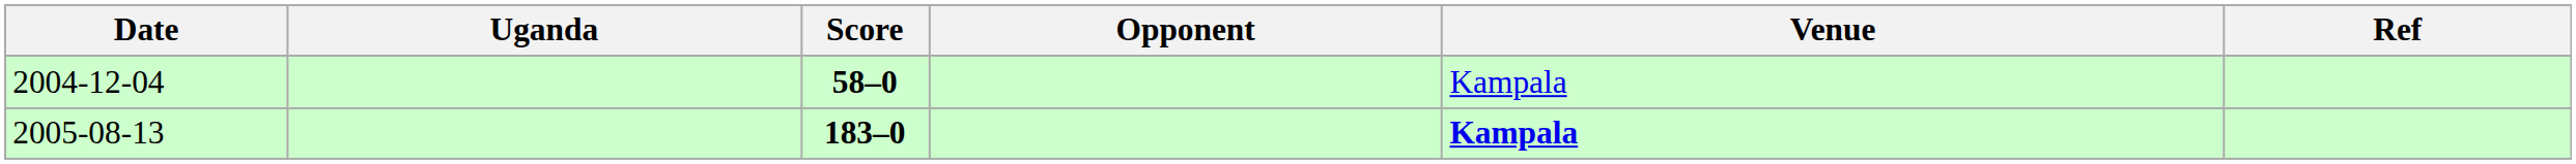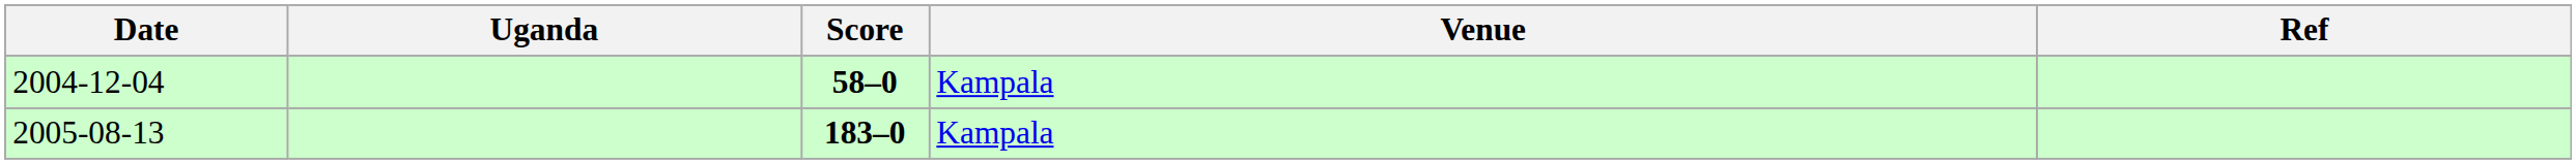 <table class="wikitable sortable" style="width:100%">
 <tr>
 <th style="width:11%">Date</th>
 <th style="width:20%">Uganda</th>
 <th style="width:5%">Score</th>
-<th style="width:20%">Opponent</th>
 <th>Venue</th>
 <th>Ref</th>
 </tr>
 <tr bgcolor="#ccffcc">
 <td>2004-12-04</td>
 <td align=right></td>
 <td align="center"><strong>58–0</strong></td>
-<td></td>
 <td><a href='#'>Kampala</a></td>
 <td></td>
 </tr>
 <tr bgcolor="#ccffcc">
 <td>2005-08-13</td>
 <td align=right></td>
 <td align="center"><strong>183–0</strong></td>
-<td></td>
-<td><strong><a href='#'>Kampala</a></strong></td>
+<td><a href='#'>Kampala</a></td>
 <td></td>
 </tr>
 </table>
